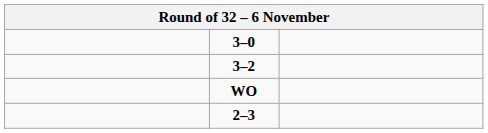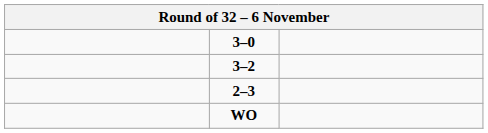 <table class="wikitable" style="text-align: center; font-size:90% ">
 <tr>
 <th colspan=3>Round of 32 – 6 November</th>
 </tr>
 <tr>
 <td align=left width="190"><strong></strong></td>
 <td align=center width="60"><strong>3–0</strong></td>
 <td align=left width="190"></td>
 </tr>
 <tr>
 <td align=left><strong></strong></td>
 <td align=center><strong>3–2</strong></td>
 <td align=left></td>
 </tr>
 <tr>
 <td align=left></td>
-<td align=center><strong>WO</strong></td>
+<td align=center><strong>2–3</strong></td>
 <td align=left><strong></strong></td>
 </tr>
 <tr>
 <td align=left></td>
-<td align=center><strong>2–3</strong></td>
+<td align=center><strong>WO</strong></td>
 <td align=left><strong></strong></td>
 </tr>
 </table>
